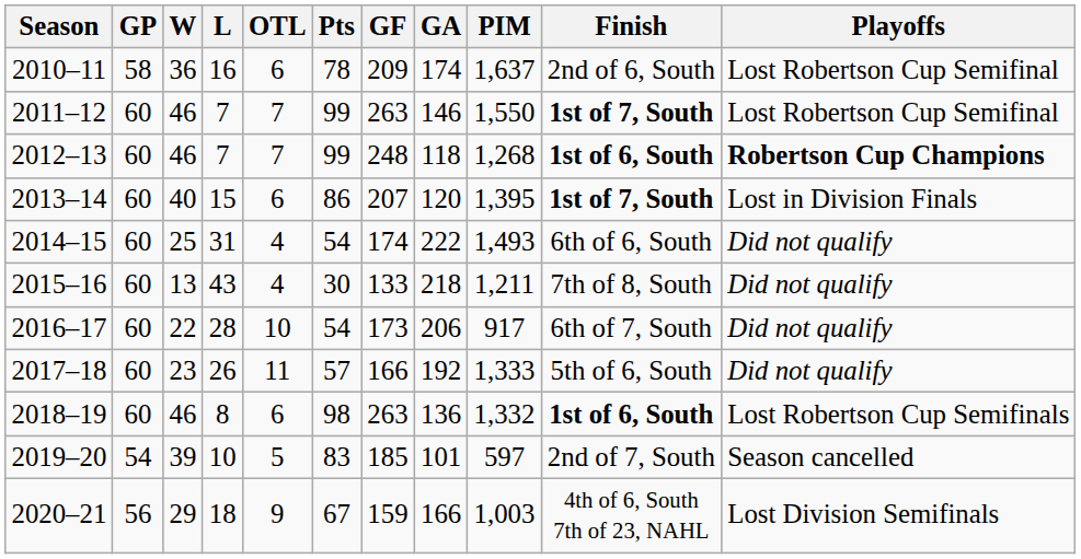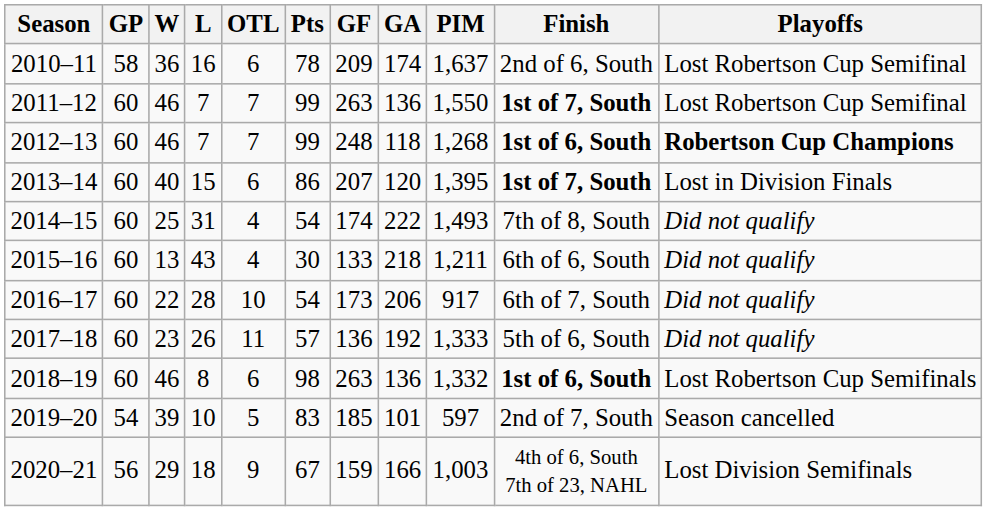 <table class="wikitable" style="text-align:center">
 <tr>
 <th>Season</th>
 <th>GP</th>
 <th>W</th>
 <th>L</th>
 <th>OTL</th>
 <th>Pts</th>
 <th>GF</th>
 <th>GA</th>
 <th>PIM</th>
 <th>Finish</th>
 <th>Playoffs</th>
 </tr>
 <tr>
 <td>2010–11</td>
 <td>58</td>
 <td>36</td>
 <td>16</td>
 <td>6</td>
 <td>78</td>
 <td>209</td>
 <td>174</td>
 <td>1,637</td>
 <td>2nd of 6, South</td>
 <td style="text-align:left">Lost Robertson Cup Semifinal</td>
 </tr>
 <tr>
 <td>2011–12</td>
 <td>60</td>
 <td>46</td>
 <td>7</td>
 <td>7</td>
 <td>99</td>
 <td>263</td>
-<td>146</td>
+<td>136</td>
 <td>1,550</td>
 <td><strong>1st of 7, South</strong></td>
 <td style="text-align:left">Lost Robertson Cup Semifinal</td>
 </tr>
 <tr>
 <td>2012–13</td>
 <td>60</td>
 <td>46</td>
 <td>7</td>
 <td>7</td>
 <td>99</td>
 <td>248</td>
 <td>118</td>
 <td>1,268</td>
 <td><strong>1st of 6, South</strong></td>
 <td style="text-align:left"><strong>Robertson Cup Champions</strong></td>
 </tr>
 <tr>
 <td>2013–14</td>
 <td>60</td>
 <td>40</td>
 <td>15</td>
 <td>6</td>
 <td>86</td>
 <td>207</td>
 <td>120</td>
 <td>1,395</td>
 <td><strong>1st of 7, South</strong></td>
 <td style="text-align:left">Lost in Division Finals</td>
 </tr>
 <tr>
 <td>2014–15</td>
 <td>60</td>
 <td>25</td>
 <td>31</td>
 <td>4</td>
 <td>54</td>
 <td>174</td>
 <td>222</td>
 <td>1,493</td>
-<td>6th of 6, South</td>
+<td>7th of 8, South</td>
 <td style="text-align:left"><em>Did not qualify</em></td>
 </tr>
 <tr>
 <td>2015–16</td>
 <td>60</td>
 <td>13</td>
 <td>43</td>
 <td>4</td>
 <td>30</td>
 <td>133</td>
 <td>218</td>
 <td>1,211</td>
-<td>7th of 8, South</td>
+<td>6th of 6, South</td>
 <td style="text-align:left"><em>Did not qualify</em></td>
 </tr>
 <tr>
 <td>2016–17</td>
 <td>60</td>
 <td>22</td>
 <td>28</td>
 <td>10</td>
 <td>54</td>
 <td>173</td>
 <td>206</td>
 <td>917</td>
 <td>6th of 7, South</td>
 <td style="text-align:left"><em>Did not qualify</em></td>
 </tr>
 <tr>
 <td>2017–18</td>
 <td>60</td>
 <td>23</td>
 <td>26</td>
 <td>11</td>
 <td>57</td>
-<td>166</td>
+<td>136</td>
 <td>192</td>
 <td>1,333</td>
 <td>5th of 6, South</td>
 <td style="text-align:left"><em>Did not qualify</em></td>
 </tr>
 <tr>
 <td>2018–19</td>
 <td>60</td>
 <td>46</td>
 <td>8</td>
 <td>6</td>
 <td>98</td>
 <td>263</td>
 <td>136</td>
 <td>1,332</td>
 <td><strong>1st of 6, South</strong></td>
 <td style="text-align:left">Lost Robertson Cup Semifinals</td>
 </tr>
 <tr>
 <td>2019–20</td>
 <td>54</td>
 <td>39</td>
 <td>10</td>
 <td>5</td>
 <td>83</td>
 <td>185</td>
 <td>101</td>
 <td>597</td>
 <td>2nd of 7, South</td>
 <td style="text-align:left">Season cancelled</td>
 </tr>
 <tr>
 <td>2020–21</td>
 <td>56</td>
 <td>29</td>
 <td>18</td>
 <td>9</td>
 <td>67</td>
 <td>159</td>
 <td>166</td>
 <td>1,003</td>
 <td><small>4th of 6, South<br>7th of 23, NAHL</small></td>
 <td style="text-align:left">Lost Division Semifinals</td>
 </tr>
 </table>
